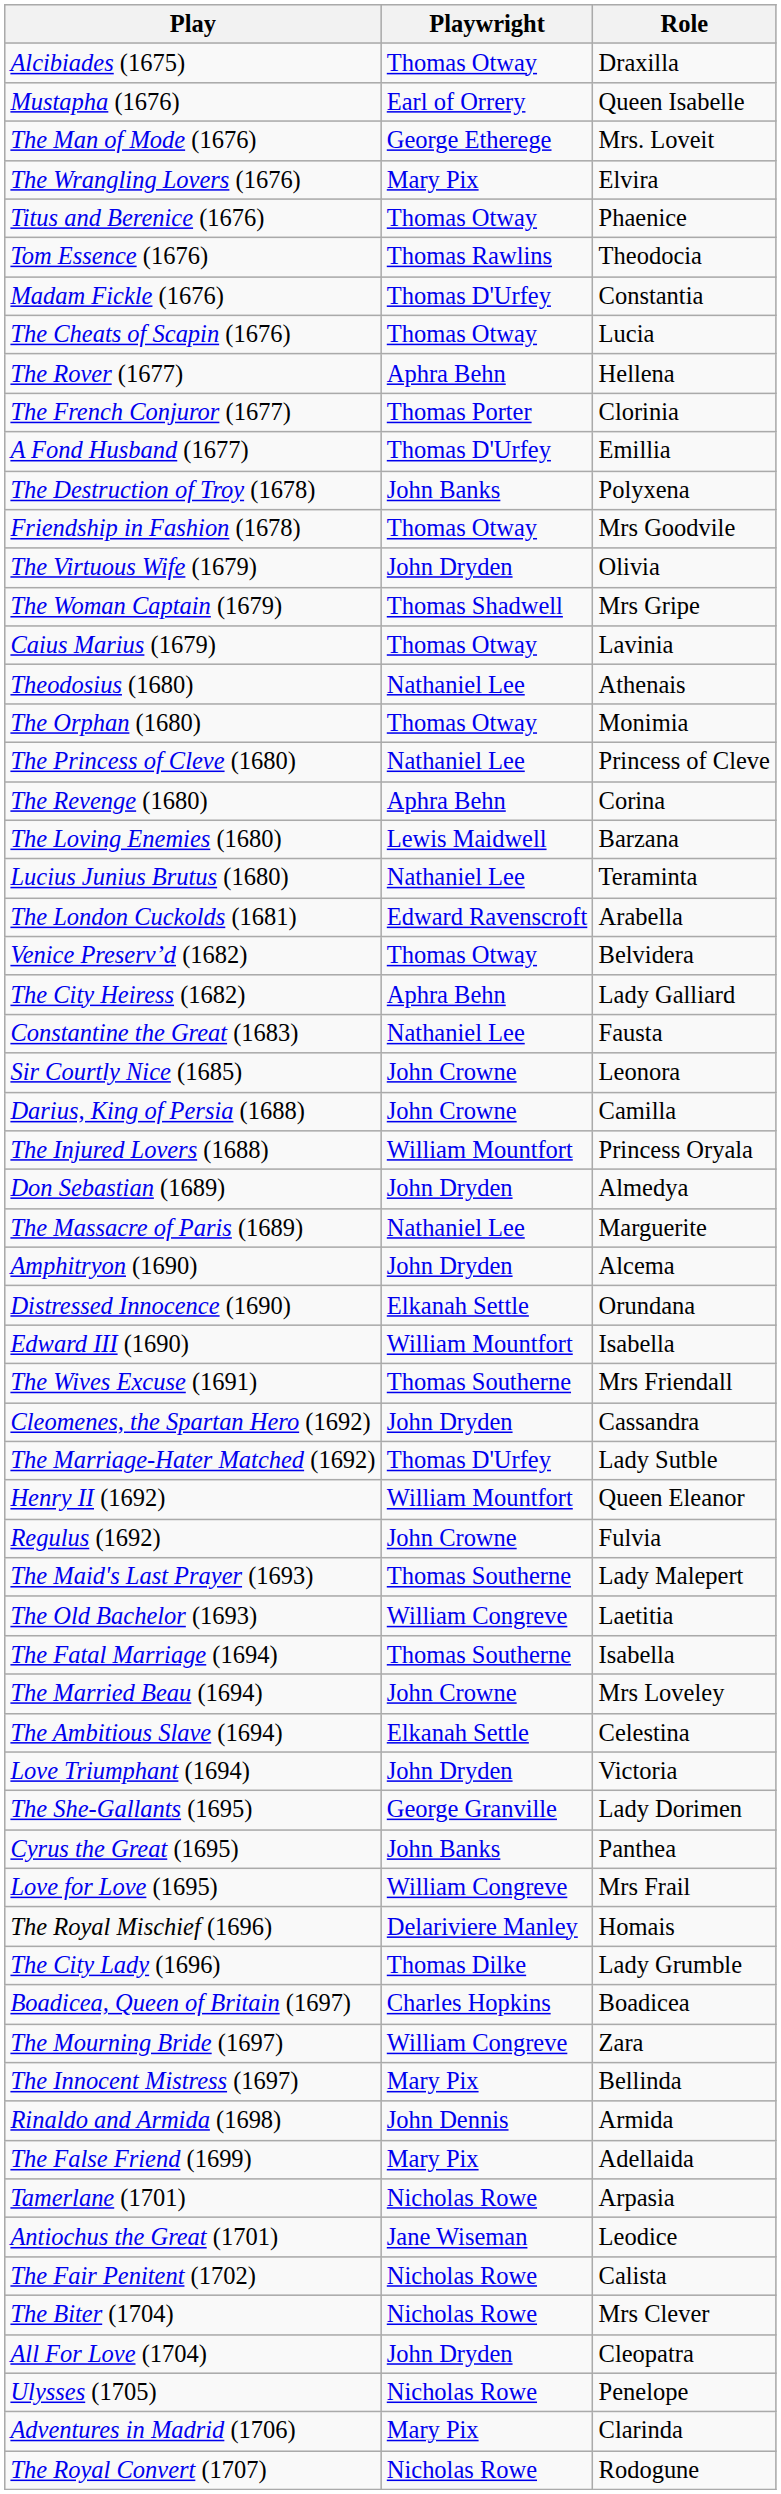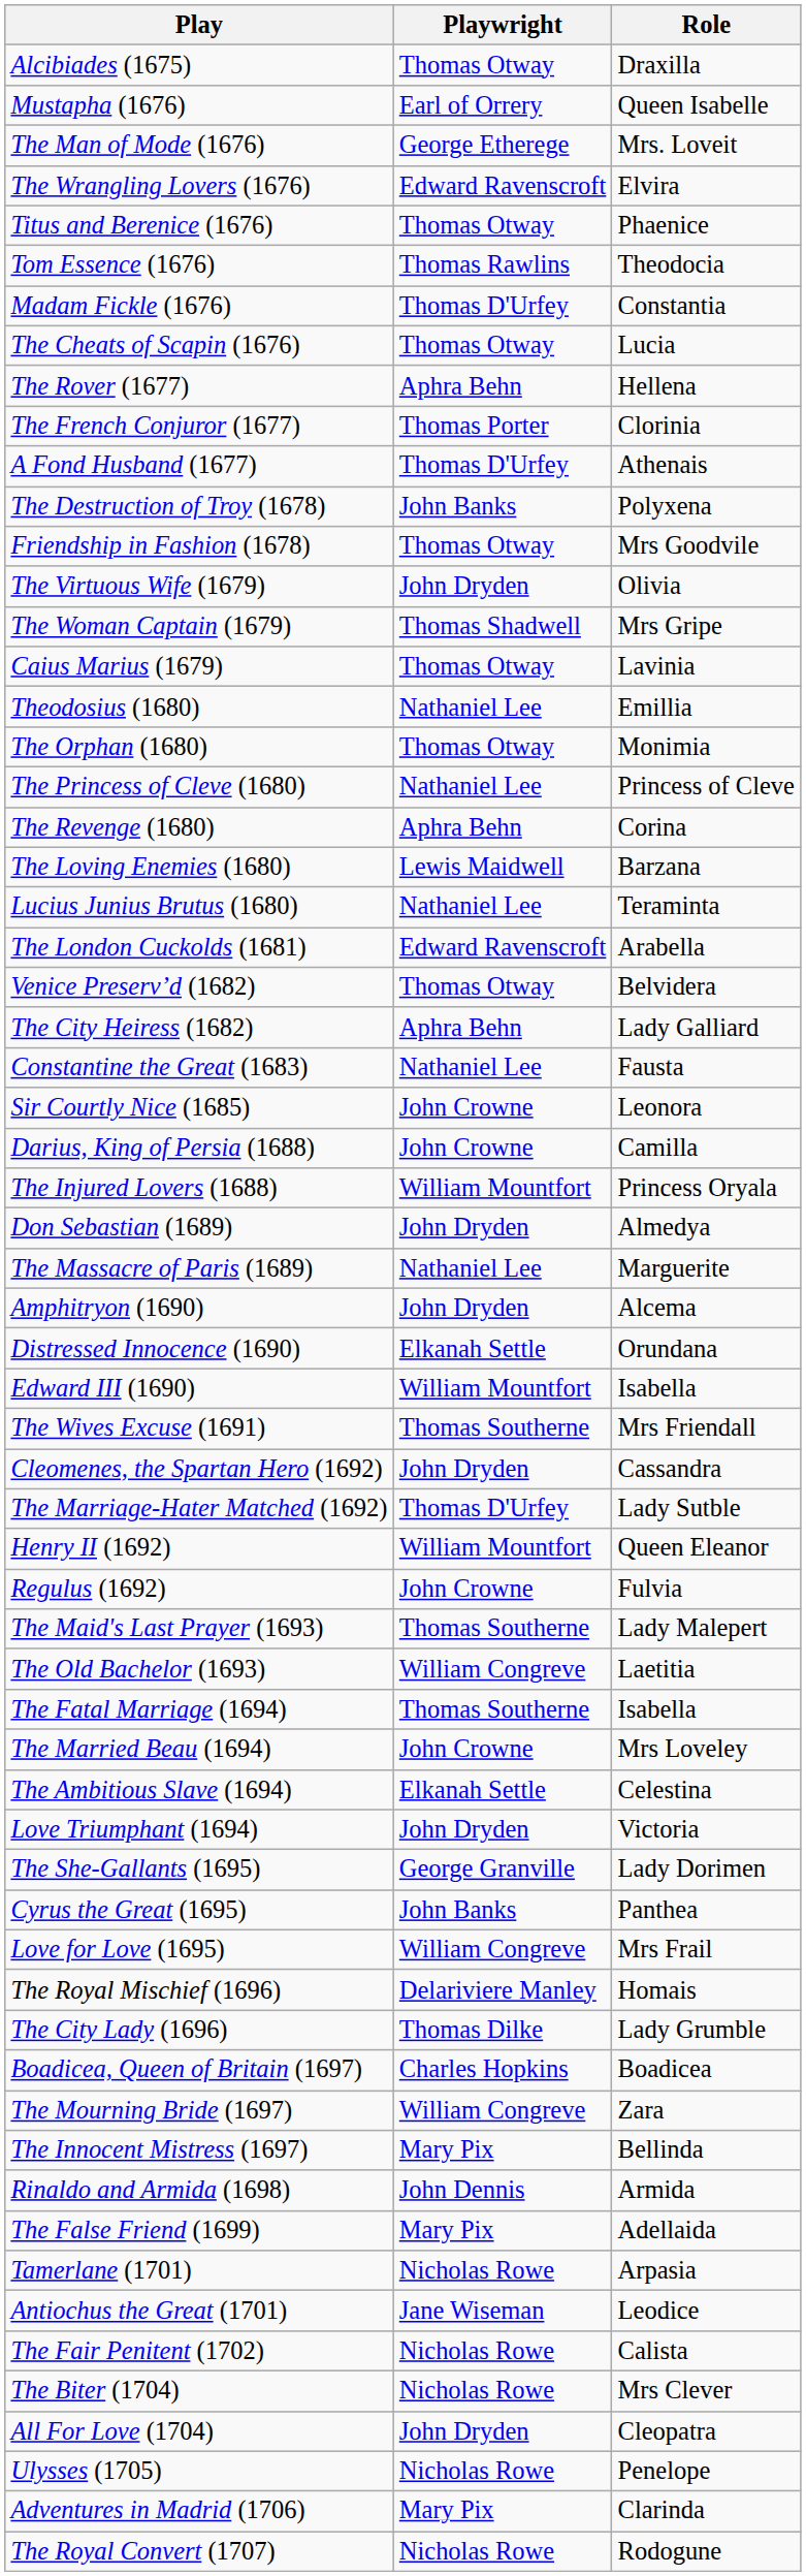 <table class="wikitable">
 <tr>
 <th>Play</th>
 <th>Playwright</th>
 <th>Role</th>
 </tr>
 <tr>
 <td><em><a href='#'>Alcibiades</a></em> (1675)</td>
 <td><a href='#'>Thomas Otway</a></td>
 <td>Draxilla</td>
 </tr>
 <tr>
 <td><em><a href='#'>Mustapha</a></em> (1676)</td>
 <td><a href='#'>Earl of Orrery</a></td>
 <td>Queen Isabelle</td>
 </tr>
 <tr>
 <td><em><a href='#'>The Man of Mode</a></em> (1676)</td>
 <td><a href='#'>George Etherege</a></td>
 <td>Mrs. Loveit</td>
 </tr>
 <tr>
 <td><em><a href='#'>The Wrangling Lovers</a></em> (1676)</td>
-<td><a href='#'>Mary Pix</a></td>
+<td><a href='#'>Edward Ravenscroft</a></td>
 <td>Elvira</td>
 </tr>
 <tr>
 <td><em><a href='#'>Titus and Berenice</a></em> (1676)</td>
 <td><a href='#'>Thomas Otway</a></td>
 <td>Phaenice</td>
 </tr>
 <tr>
 <td><em><a href='#'>Tom Essence</a></em> (1676)</td>
 <td><a href='#'>Thomas Rawlins</a></td>
 <td>Theodocia</td>
 </tr>
 <tr>
 <td><em><a href='#'>Madam Fickle</a></em> (1676)</td>
 <td><a href='#'>Thomas D'Urfey</a></td>
 <td>Constantia</td>
 </tr>
 <tr>
 <td><em><a href='#'>The Cheats of Scapin</a></em> (1676)</td>
 <td><a href='#'>Thomas Otway</a></td>
 <td>Lucia</td>
 </tr>
 <tr>
 <td><em><a href='#'>The Rover</a></em> (1677)</td>
 <td><a href='#'>Aphra Behn</a></td>
 <td>Hellena</td>
 </tr>
 <tr>
 <td><em><a href='#'>The French Conjuror</a></em> (1677)</td>
 <td><a href='#'>Thomas Porter</a></td>
 <td>Clorinia</td>
 </tr>
 <tr>
 <td><em><a href='#'>A Fond Husband</a></em> (1677)</td>
 <td><a href='#'>Thomas D'Urfey</a></td>
-<td>Emillia</td>
+<td>Athenais</td>
 </tr>
 <tr>
 <td><em><a href='#'>The Destruction of Troy</a></em> (1678)</td>
 <td><a href='#'>John Banks</a></td>
 <td>Polyxena</td>
 </tr>
 <tr>
 <td><em><a href='#'>Friendship in Fashion</a></em> (1678)</td>
 <td><a href='#'>Thomas Otway</a></td>
 <td>Mrs Goodvile</td>
 </tr>
 <tr>
 <td><em><a href='#'>The Virtuous Wife</a></em> (1679)</td>
 <td><a href='#'>John Dryden</a></td>
 <td>Olivia</td>
 </tr>
 <tr>
 <td><em><a href='#'>The Woman Captain</a></em> (1679)</td>
 <td><a href='#'>Thomas Shadwell</a></td>
 <td>Mrs Gripe</td>
 </tr>
 <tr>
 <td><em><a href='#'>Caius Marius</a></em> (1679)</td>
 <td><a href='#'>Thomas Otway</a></td>
 <td>Lavinia</td>
 </tr>
 <tr>
 <td><em><a href='#'>Theodosius</a></em> (1680)</td>
 <td><a href='#'>Nathaniel Lee</a></td>
-<td>Athenais</td>
+<td>Emillia</td>
 </tr>
 <tr>
 <td><em><a href='#'>The Orphan</a></em> (1680)</td>
 <td><a href='#'>Thomas Otway</a></td>
 <td>Monimia</td>
 </tr>
 <tr>
 <td><em><a href='#'>The Princess of Cleve</a></em> (1680)</td>
 <td><a href='#'>Nathaniel Lee</a></td>
 <td>Princess of Cleve</td>
 </tr>
 <tr>
 <td><em><a href='#'>The Revenge</a></em> (1680)</td>
 <td><a href='#'>Aphra Behn</a></td>
 <td>Corina</td>
 </tr>
 <tr>
 <td><em><a href='#'>The Loving Enemies</a></em> (1680)</td>
 <td><a href='#'>Lewis Maidwell</a></td>
 <td>Barzana</td>
 </tr>
 <tr>
 <td><em><a href='#'>Lucius Junius Brutus</a></em> (1680)</td>
 <td><a href='#'>Nathaniel Lee</a></td>
 <td>Teraminta</td>
 </tr>
 <tr>
 <td><em><a href='#'>The London Cuckolds</a></em> (1681)</td>
 <td><a href='#'>Edward Ravenscroft</a></td>
 <td>Arabella</td>
 </tr>
 <tr>
 <td><em><a href='#'>Venice Preserv’d</a></em> (1682)</td>
 <td><a href='#'>Thomas Otway</a></td>
 <td>Belvidera</td>
 </tr>
 <tr>
 <td><em><a href='#'>The City Heiress</a></em> (1682)</td>
 <td><a href='#'>Aphra Behn</a></td>
 <td>Lady Galliard</td>
 </tr>
 <tr>
 <td><em><a href='#'>Constantine the Great</a></em> (1683)</td>
 <td><a href='#'>Nathaniel Lee</a></td>
 <td>Fausta</td>
 </tr>
 <tr>
 <td><em><a href='#'>Sir Courtly Nice</a></em> (1685)</td>
 <td><a href='#'>John Crowne</a></td>
 <td>Leonora</td>
 </tr>
 <tr>
 <td><em><a href='#'>Darius, King of Persia</a></em> (1688)</td>
 <td><a href='#'>John Crowne</a></td>
 <td>Camilla</td>
 </tr>
 <tr>
 <td><em><a href='#'>The Injured Lovers</a></em> (1688)</td>
 <td><a href='#'>William Mountfort</a></td>
 <td>Princess Oryala</td>
 </tr>
 <tr>
 <td><em><a href='#'>Don Sebastian</a></em> (1689)</td>
 <td><a href='#'>John Dryden</a></td>
 <td>Almedya</td>
 </tr>
 <tr>
 <td><em><a href='#'>The Massacre of Paris</a></em> (1689)</td>
 <td><a href='#'>Nathaniel Lee</a></td>
 <td>Marguerite</td>
 </tr>
 <tr>
 <td><em><a href='#'>Amphitryon</a></em> (1690)</td>
 <td><a href='#'>John Dryden</a></td>
 <td>Alcema</td>
 </tr>
 <tr>
 <td><em><a href='#'>Distressed Innocence</a></em> (1690)</td>
 <td><a href='#'>Elkanah Settle</a></td>
 <td>Orundana</td>
 </tr>
 <tr>
 <td><em><a href='#'>Edward III</a></em> (1690)</td>
 <td><a href='#'>William Mountfort</a></td>
 <td>Isabella</td>
 </tr>
 <tr>
 <td><em><a href='#'>The Wives Excuse</a></em> (1691)</td>
 <td><a href='#'>Thomas Southerne</a></td>
 <td>Mrs Friendall</td>
 </tr>
 <tr>
 <td><em><a href='#'>Cleomenes, the Spartan Hero</a></em> (1692)</td>
 <td><a href='#'>John Dryden</a></td>
 <td>Cassandra</td>
 </tr>
 <tr>
 <td><em><a href='#'>The Marriage-Hater Matched</a></em> (1692)</td>
 <td><a href='#'>Thomas D'Urfey</a></td>
 <td>Lady Sutble</td>
 </tr>
 <tr>
 <td><em><a href='#'>Henry II</a></em> (1692)</td>
 <td><a href='#'>William Mountfort</a></td>
 <td>Queen Eleanor</td>
 </tr>
 <tr>
 <td><em><a href='#'>Regulus</a></em> (1692)</td>
 <td><a href='#'>John Crowne</a></td>
 <td>Fulvia</td>
 </tr>
 <tr>
 <td><em><a href='#'>The Maid's Last Prayer</a></em> (1693)</td>
 <td><a href='#'>Thomas Southerne</a></td>
 <td>Lady Malepert</td>
 </tr>
 <tr>
 <td><em><a href='#'>The Old Bachelor</a></em> (1693)</td>
 <td><a href='#'>William Congreve</a></td>
 <td>Laetitia</td>
 </tr>
 <tr>
 <td><em><a href='#'>The Fatal Marriage</a></em> (1694)</td>
 <td><a href='#'>Thomas Southerne</a></td>
 <td>Isabella</td>
 </tr>
 <tr>
 <td><em><a href='#'>The Married Beau</a></em> (1694)</td>
 <td><a href='#'>John Crowne</a></td>
 <td>Mrs Loveley</td>
 </tr>
 <tr>
 <td><em><a href='#'>The Ambitious Slave</a></em> (1694)</td>
 <td><a href='#'>Elkanah Settle</a></td>
 <td>Celestina</td>
 </tr>
 <tr>
 <td><em><a href='#'>Love Triumphant</a></em> (1694)</td>
 <td><a href='#'>John Dryden</a></td>
 <td>Victoria</td>
 </tr>
 <tr>
 <td><em><a href='#'>The She-Gallants</a></em> (1695)</td>
 <td><a href='#'>George Granville</a></td>
 <td>Lady Dorimen</td>
 </tr>
 <tr>
 <td><em><a href='#'>Cyrus the Great</a></em> (1695)</td>
 <td><a href='#'>John Banks</a></td>
 <td>Panthea</td>
 </tr>
 <tr>
 <td><em><a href='#'>Love for Love</a></em> (1695)</td>
 <td><a href='#'>William Congreve</a></td>
 <td>Mrs Frail</td>
 </tr>
 <tr>
 <td><em>The Royal Mischief</em> (1696)</td>
 <td><a href='#'>Delariviere Manley</a></td>
 <td>Homais</td>
 </tr>
 <tr>
 <td><em><a href='#'>The City Lady</a></em> (1696)</td>
 <td><a href='#'>Thomas Dilke</a></td>
 <td>Lady Grumble</td>
 </tr>
 <tr>
 <td><em><a href='#'>Boadicea, Queen of Britain</a></em> (1697)</td>
 <td><a href='#'>Charles Hopkins</a></td>
 <td>Boadicea</td>
 </tr>
 <tr>
 <td><em><a href='#'>The Mourning Bride</a></em> (1697)</td>
 <td><a href='#'>William Congreve</a></td>
 <td>Zara</td>
 </tr>
 <tr>
 <td><em><a href='#'>The Innocent Mistress</a></em> (1697)</td>
 <td><a href='#'>Mary Pix</a></td>
 <td>Bellinda</td>
 </tr>
 <tr>
 <td><em><a href='#'>Rinaldo and Armida</a></em>  (1698)</td>
 <td><a href='#'>John Dennis</a></td>
 <td>Armida</td>
 </tr>
 <tr>
 <td><em><a href='#'>The False Friend</a></em> (1699)</td>
 <td><a href='#'>Mary Pix</a></td>
 <td>Adellaida</td>
 </tr>
 <tr>
 <td><em><a href='#'>Tamerlane</a></em> (1701)</td>
 <td><a href='#'>Nicholas Rowe</a></td>
 <td>Arpasia</td>
 </tr>
 <tr>
 <td><em><a href='#'>Antiochus the Great</a></em> (1701)</td>
 <td><a href='#'>Jane Wiseman</a></td>
 <td>Leodice</td>
 </tr>
 <tr>
 <td><em><a href='#'>The Fair Penitent</a></em> (1702)</td>
 <td><a href='#'>Nicholas Rowe</a></td>
 <td>Calista</td>
 </tr>
 <tr>
 <td><em><a href='#'>The Biter</a></em> (1704)</td>
 <td><a href='#'>Nicholas Rowe</a></td>
 <td>Mrs Clever</td>
 </tr>
 <tr>
 <td><em><a href='#'>All For Love</a></em> (1704)</td>
 <td><a href='#'>John Dryden</a></td>
 <td>Cleopatra</td>
 </tr>
 <tr>
 <td><em><a href='#'>Ulysses</a></em> (1705)</td>
 <td><a href='#'>Nicholas Rowe</a></td>
 <td>Penelope</td>
 </tr>
 <tr>
 <td><em><a href='#'>Adventures in Madrid</a></em> (1706)</td>
 <td><a href='#'>Mary Pix</a></td>
 <td>Clarinda</td>
 </tr>
 <tr>
 <td><em><a href='#'>The Royal Convert</a></em> (1707)</td>
 <td><a href='#'>Nicholas Rowe</a></td>
 <td>Rodogune</td>
 </tr>
 </table>
